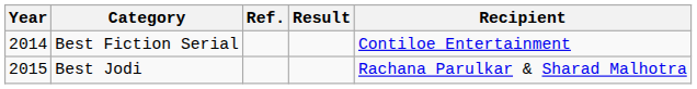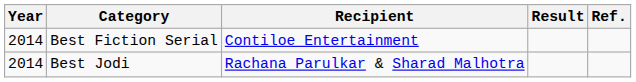 <table class="wikitable">
 <tr>
 <th>Year</th>
 <th>Category</th>
+<th>Recipient</th>
+<th>Result</th>
 <th>Ref.</th>
-<th>Result</th>
-<th>Recipient</th>
 </tr>
 <tr>
 <td>2014</td>
 <td>Best Fiction Serial</td>
+<td><a href='#'>Contiloe Entertainment</a></td>
 <td></td>
 <td></td>
-<td><a href='#'>Contiloe Entertainment</a></td>
 </tr>
 <tr>
-<td>2015</td>
+<td>2014</td>
 <td>Best Jodi</td>
+<td><a href='#'>Rachana Parulkar</a> & <a href='#'>Sharad Malhotra</a></td>
 <td></td>
 <td></td>
-<td><a href='#'>Rachana Parulkar</a> & <a href='#'>Sharad Malhotra</a></td>
 </tr>
 </table>
